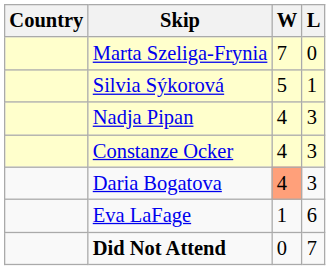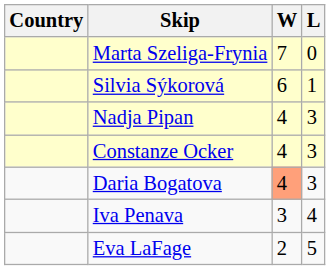 <table class=wikitable>
 <tr>
 <th>Country</th>
 <th>Skip</th>
 <th>W</th>
 <th>L</th>
 </tr>
 <tr bgcolor=#ffffcc>
 <td></td>
 <td><a href='#'>Marta Szeliga-Frynia</a></td>
 <td>7</td>
 <td>0</td>
 </tr>
 <tr bgcolor=#ffffcc>
 <td></td>
 <td><a href='#'>Silvia Sýkorová</a></td>
-<td>5</td>
+<td>6</td>
 <td>1</td>
 </tr>
 <tr bgcolor=#ffffcc>
 <td></td>
 <td><a href='#'>Nadja Pipan</a></td>
 <td>4</td>
 <td>3</td>
 </tr>
 <tr bgcolor=#ffffcc>
 <td></td>
 <td><a href='#'>Constanze Ocker</a></td>
 <td>4</td>
 <td>3</td>
 </tr>
 <tr>
 <td></td>
 <td><a href='#'>Daria Bogatova</a></td>
 <td style="background: lightsalmon;">4</td>
 <td>3</td>
 </tr>
 <tr>
 <td></td>
-<td><a href='#'>Eva LaFage</a></td>
-<td>1</td>
-<td>6</td>
+<td><a href='#'>Iva Penava</a></td>
+<td>3</td>
+<td>4</td>
 </tr>
 <tr>
 <td></td>
-<td><strong>Did Not Attend</strong></td>
-<td>0</td>
-<td>7</td>
+<td><a href='#'>Eva LaFage</a></td>
+<td>2</td>
+<td>5</td>
 </tr>
 </table>
